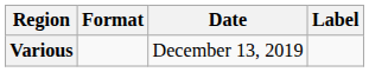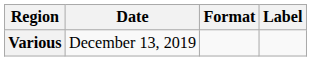 <table class="wikitable plainrowheaders">
 <tr>
 <th scope="col">Region</th>
+<th scope="col">Date</th>
 <th scope="col">Format</th>
-<th scope="col">Date</th>
 <th scope="col">Label</th>
 </tr>
 <tr>
 <th scope="row">Various</th>
+<td>December 13, 2019</td>
 <td></td>
-<td>December 13, 2019</td>
 <td scope="row"></td>
 </tr>
 </table>
